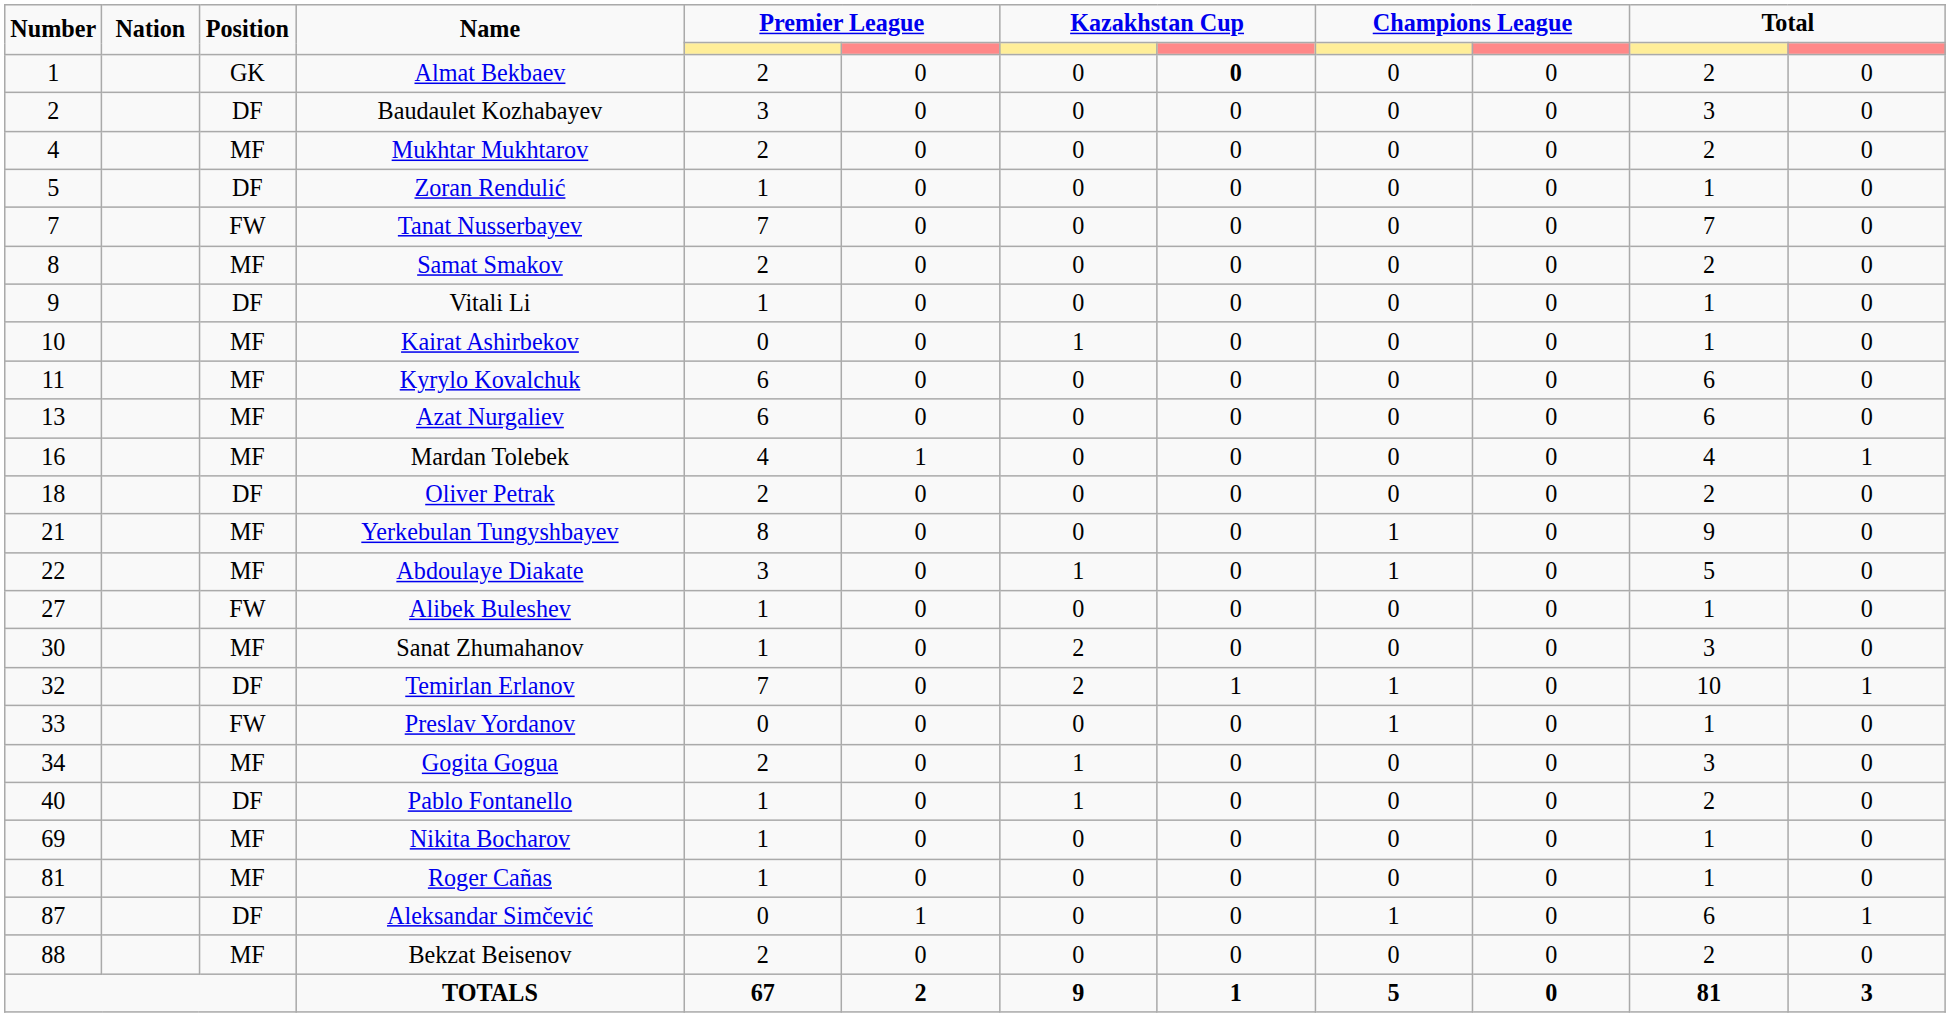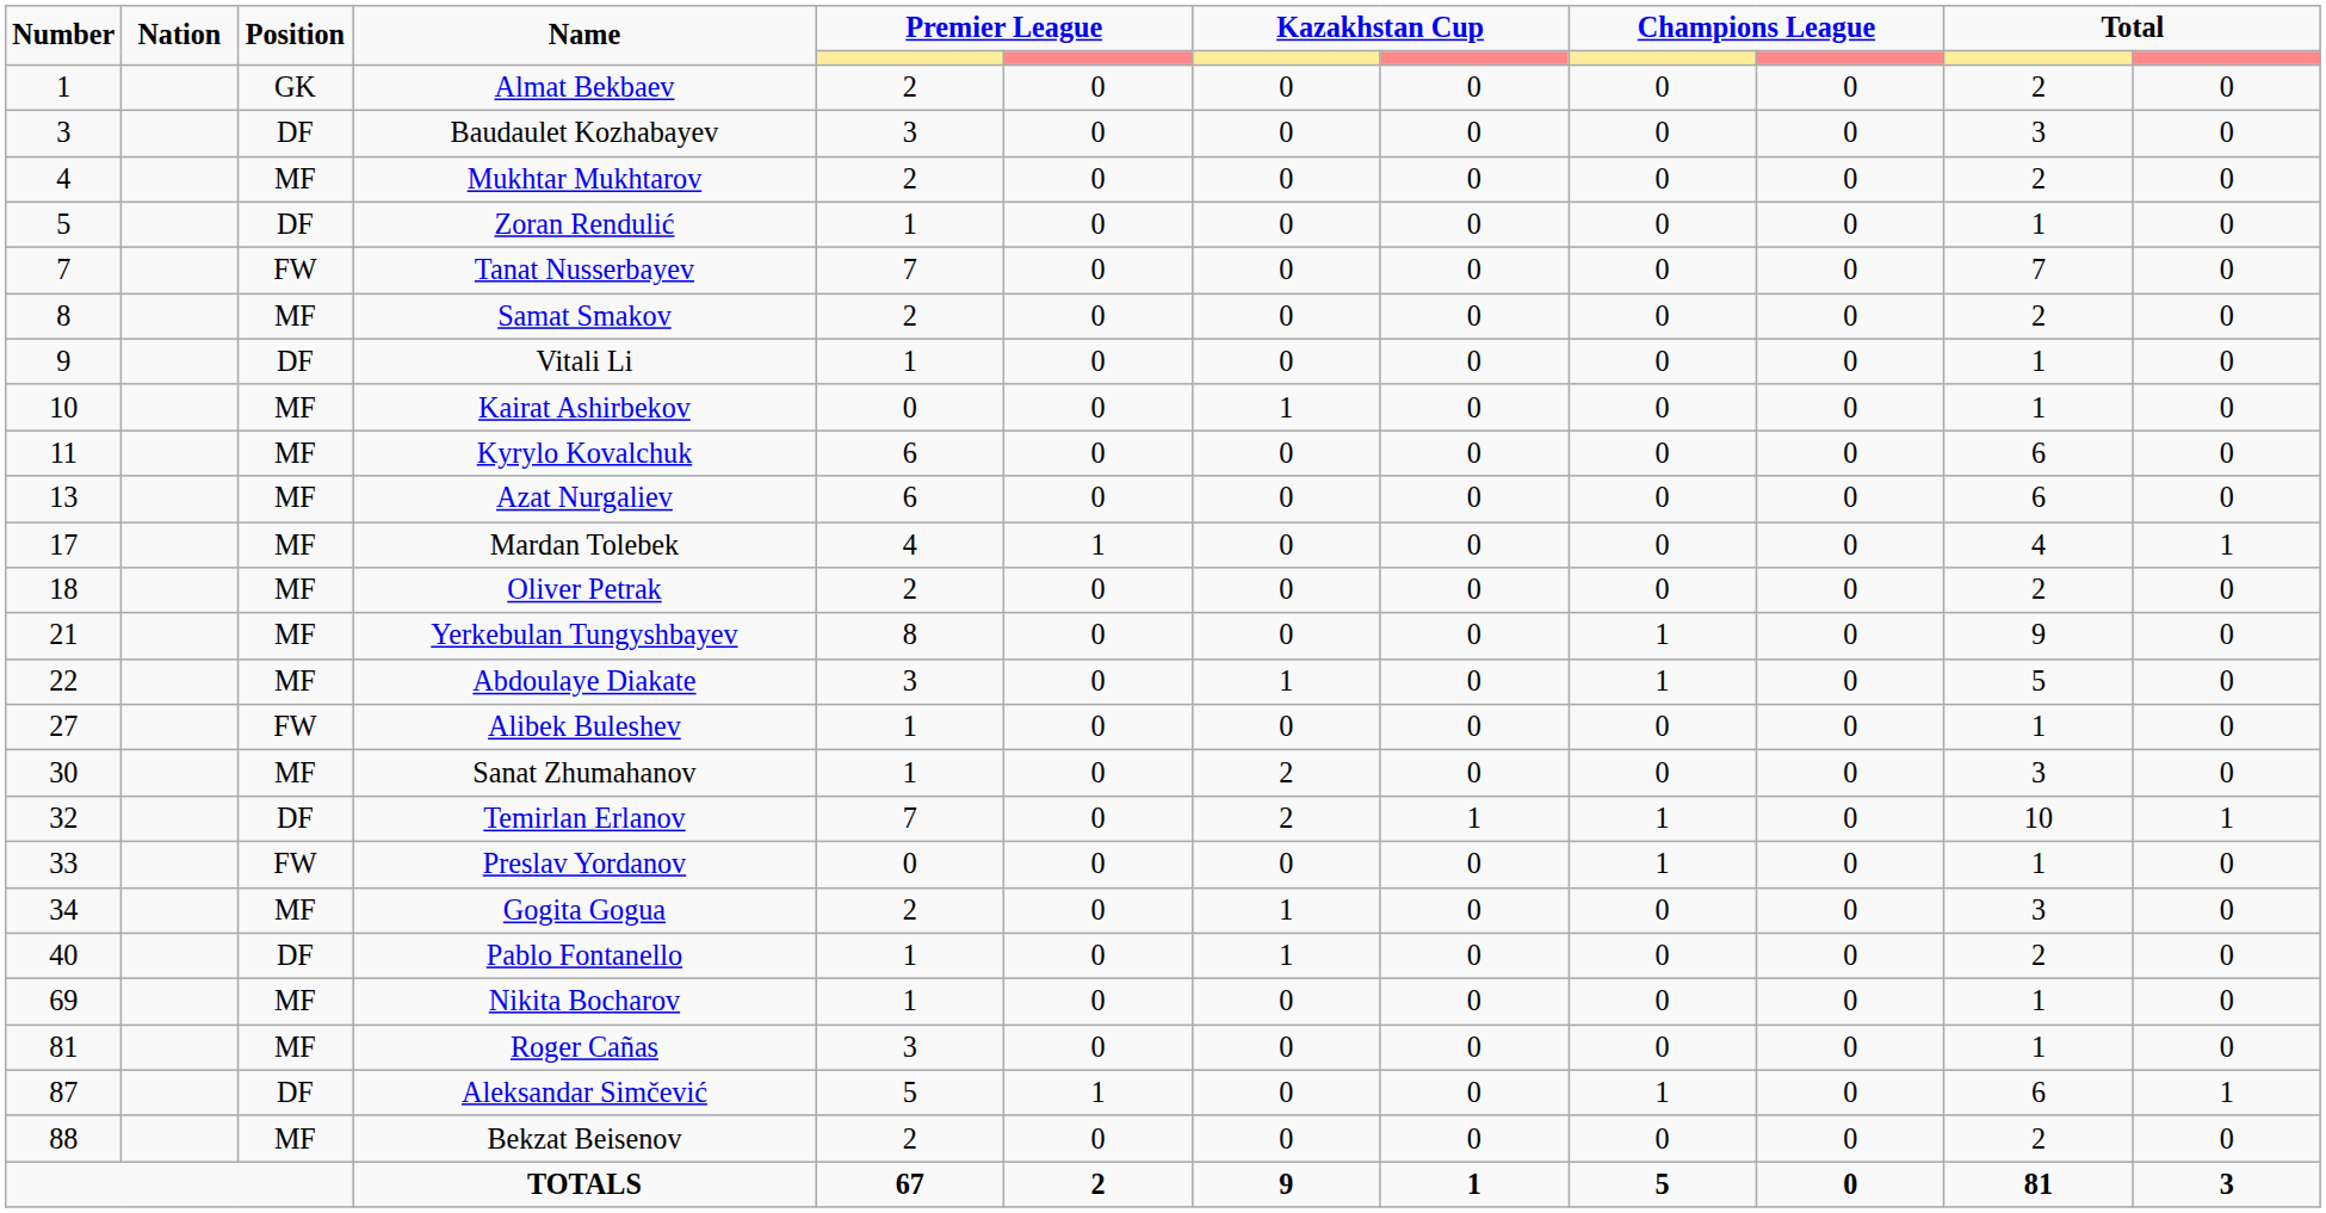 <table class="wikitable" style="text-align:center;">
 <tr>
 <td rowspan="2"  style="width:5%; text-align:center;"><strong>Number</strong></td>
 <td rowspan="2"  style="width:5%; text-align:center;"><strong>Nation</strong></td>
 <td rowspan="2"  style="width:5%; text-align:center;"><strong>Position</strong></td>
 <td rowspan="2"  style="width:20%; text-align:center;"><strong>Name</strong></td>
 <td colspan="2" style="text-align:center;"><strong><a href='#'>Premier League</a></strong></td>
 <td colspan="2" style="text-align:center;"><strong><a href='#'>Kazakhstan Cup</a></strong></td>
 <td colspan="2" style="text-align:center;"><strong><a href='#'>Champions League</a></strong></td>
 <td colspan="2" style="text-align:center;"><strong>Total</strong></td>
 </tr>
 <tr>
 <th style="width:60px; background:#fe9;"></th>
 <th style="width:60px; background:#ff8888;"></th>
 <th style="width:60px; background:#fe9;"></th>
 <th style="width:60px; background:#ff8888;"></th>
 <th style="width:60px; background:#fe9;"></th>
 <th style="width:60px; background:#ff8888;"></th>
 <th style="width:60px; background:#fe9;"></th>
 <th style="width:60px; background:#ff8888;"></th>
 </tr>
 <tr>
 <td>1</td>
 <td></td>
 <td>GK</td>
 <td><a href='#'>Almat Bekbaev</a></td>
 <td>2</td>
 <td>0</td>
 <td>0</td>
-<td><strong>0</strong></td>
+<td>0</td>
 <td>0</td>
 <td>0</td>
 <td>2</td>
 <td>0</td>
 </tr>
 <tr>
-<td>2</td>
+<td>3</td>
 <td></td>
 <td>DF</td>
 <td>Baudaulet Kozhabayev</td>
 <td>3</td>
 <td>0</td>
 <td>0</td>
 <td>0</td>
 <td>0</td>
 <td>0</td>
 <td>3</td>
 <td>0</td>
 </tr>
 <tr>
 <td>4</td>
 <td></td>
 <td>MF</td>
 <td><a href='#'>Mukhtar Mukhtarov</a></td>
 <td>2</td>
 <td>0</td>
 <td>0</td>
 <td>0</td>
 <td>0</td>
 <td>0</td>
 <td>2</td>
 <td>0</td>
 </tr>
 <tr>
 <td>5</td>
 <td></td>
 <td>DF</td>
 <td><a href='#'>Zoran Rendulić</a></td>
 <td>1</td>
 <td>0</td>
 <td>0</td>
 <td>0</td>
 <td>0</td>
 <td>0</td>
 <td>1</td>
 <td>0</td>
 </tr>
 <tr>
 <td>7</td>
 <td></td>
 <td>FW</td>
 <td><a href='#'>Tanat Nusserbayev</a></td>
 <td>7</td>
 <td>0</td>
 <td>0</td>
 <td>0</td>
 <td>0</td>
 <td>0</td>
 <td>7</td>
 <td>0</td>
 </tr>
 <tr>
 <td>8</td>
 <td></td>
 <td>MF</td>
 <td><a href='#'>Samat Smakov</a></td>
 <td>2</td>
 <td>0</td>
 <td>0</td>
 <td>0</td>
 <td>0</td>
 <td>0</td>
 <td>2</td>
 <td>0</td>
 </tr>
 <tr>
 <td>9</td>
 <td></td>
 <td>DF</td>
 <td>Vitali Li</td>
 <td>1</td>
 <td>0</td>
 <td>0</td>
 <td>0</td>
 <td>0</td>
 <td>0</td>
 <td>1</td>
 <td>0</td>
 </tr>
 <tr>
 <td>10</td>
 <td></td>
 <td>MF</td>
 <td><a href='#'>Kairat Ashirbekov</a></td>
 <td>0</td>
 <td>0</td>
 <td>1</td>
 <td>0</td>
 <td>0</td>
 <td>0</td>
 <td>1</td>
 <td>0</td>
 </tr>
 <tr>
 <td>11</td>
 <td></td>
 <td>MF</td>
 <td><a href='#'>Kyrylo Kovalchuk</a></td>
 <td>6</td>
 <td>0</td>
 <td>0</td>
 <td>0</td>
 <td>0</td>
 <td>0</td>
 <td>6</td>
 <td>0</td>
 </tr>
 <tr>
 <td>13</td>
 <td></td>
 <td>MF</td>
 <td><a href='#'>Azat Nurgaliev</a></td>
 <td>6</td>
 <td>0</td>
 <td>0</td>
 <td>0</td>
 <td>0</td>
 <td>0</td>
 <td>6</td>
 <td>0</td>
 </tr>
 <tr>
-<td>16</td>
+<td>17</td>
 <td></td>
 <td>MF</td>
 <td>Mardan Tolebek</td>
 <td>4</td>
 <td>1</td>
 <td>0</td>
 <td>0</td>
 <td>0</td>
 <td>0</td>
 <td>4</td>
 <td>1</td>
 </tr>
 <tr>
 <td>18</td>
 <td></td>
-<td>DF</td>
+<td>MF</td>
 <td><a href='#'>Oliver Petrak</a></td>
 <td>2</td>
 <td>0</td>
 <td>0</td>
 <td>0</td>
 <td>0</td>
 <td>0</td>
 <td>2</td>
 <td>0</td>
 </tr>
 <tr>
 <td>21</td>
 <td></td>
 <td>MF</td>
 <td><a href='#'>Yerkebulan Tungyshbayev</a></td>
 <td>8</td>
 <td>0</td>
 <td>0</td>
 <td>0</td>
 <td>1</td>
 <td>0</td>
 <td>9</td>
 <td>0</td>
 </tr>
 <tr>
 <td>22</td>
 <td></td>
 <td>MF</td>
 <td><a href='#'>Abdoulaye Diakate</a></td>
 <td>3</td>
 <td>0</td>
 <td>1</td>
 <td>0</td>
 <td>1</td>
 <td>0</td>
 <td>5</td>
 <td>0</td>
 </tr>
 <tr>
 <td>27</td>
 <td></td>
 <td>FW</td>
 <td><a href='#'>Alibek Buleshev</a></td>
 <td>1</td>
 <td>0</td>
 <td>0</td>
 <td>0</td>
 <td>0</td>
 <td>0</td>
 <td>1</td>
 <td>0</td>
 </tr>
 <tr>
 <td>30</td>
 <td></td>
 <td>MF</td>
 <td>Sanat Zhumahanov</td>
 <td>1</td>
 <td>0</td>
 <td>2</td>
 <td>0</td>
 <td>0</td>
 <td>0</td>
 <td>3</td>
 <td>0</td>
 </tr>
 <tr>
 <td>32</td>
 <td></td>
 <td>DF</td>
 <td><a href='#'>Temirlan Erlanov</a></td>
 <td>7</td>
 <td>0</td>
 <td>2</td>
 <td>1</td>
 <td>1</td>
 <td>0</td>
 <td>10</td>
 <td>1</td>
 </tr>
 <tr>
 <td>33</td>
 <td></td>
 <td>FW</td>
 <td><a href='#'>Preslav Yordanov</a></td>
 <td>0</td>
 <td>0</td>
 <td>0</td>
 <td>0</td>
 <td>1</td>
 <td>0</td>
 <td>1</td>
 <td>0</td>
 </tr>
 <tr>
 <td>34</td>
 <td></td>
 <td>MF</td>
 <td><a href='#'>Gogita Gogua</a></td>
 <td>2</td>
 <td>0</td>
 <td>1</td>
 <td>0</td>
 <td>0</td>
 <td>0</td>
 <td>3</td>
 <td>0</td>
 </tr>
 <tr>
 <td>40</td>
 <td></td>
 <td>DF</td>
 <td><a href='#'>Pablo Fontanello</a></td>
 <td>1</td>
 <td>0</td>
 <td>1</td>
 <td>0</td>
 <td>0</td>
 <td>0</td>
 <td>2</td>
 <td>0</td>
 </tr>
 <tr>
 <td>69</td>
 <td></td>
 <td>MF</td>
 <td><a href='#'>Nikita Bocharov</a></td>
 <td>1</td>
 <td>0</td>
 <td>0</td>
 <td>0</td>
 <td>0</td>
 <td>0</td>
 <td>1</td>
 <td>0</td>
 </tr>
 <tr>
 <td>81</td>
 <td></td>
 <td>MF</td>
 <td><a href='#'>Roger Cañas</a></td>
-<td>1</td>
+<td>3</td>
 <td>0</td>
 <td>0</td>
 <td>0</td>
 <td>0</td>
 <td>0</td>
 <td>1</td>
 <td>0</td>
 </tr>
 <tr>
 <td>87</td>
 <td></td>
 <td>DF</td>
 <td><a href='#'>Aleksandar Simčević</a></td>
-<td>0</td>
+<td>5</td>
 <td>1</td>
 <td>0</td>
 <td>0</td>
 <td>1</td>
 <td>0</td>
 <td>6</td>
 <td>1</td>
 </tr>
 <tr>
 <td>88</td>
 <td></td>
 <td>MF</td>
 <td>Bekzat Beisenov</td>
 <td>2</td>
 <td>0</td>
 <td>0</td>
 <td>0</td>
 <td>0</td>
 <td>0</td>
 <td>2</td>
 <td>0</td>
 </tr>
 <tr>
 <td colspan="3"></td>
 <td><strong>TOTALS</strong></td>
 <td><strong>67</strong></td>
 <td><strong>2</strong></td>
 <td><strong>9</strong></td>
 <td><strong>1</strong></td>
 <td><strong>5</strong></td>
 <td><strong>0</strong></td>
 <td><strong>81</strong></td>
 <td><strong>3</strong></td>
 </tr>
 </table>
